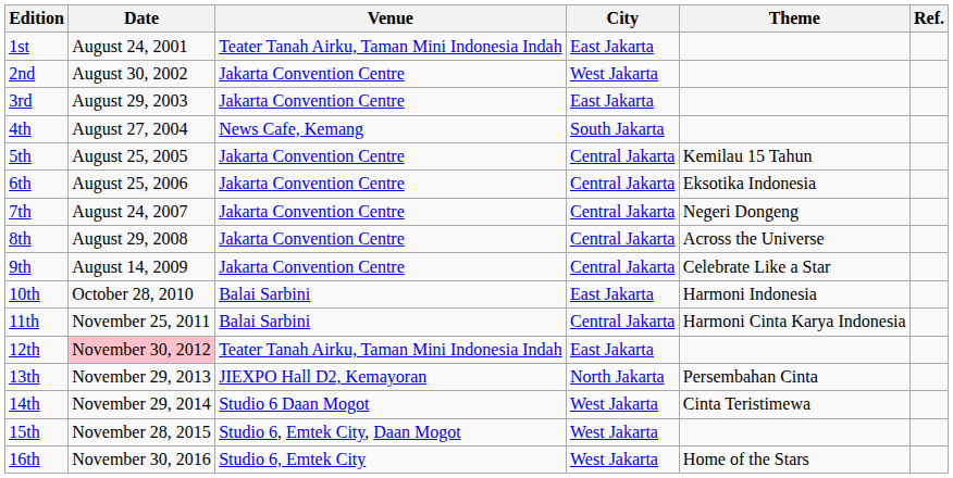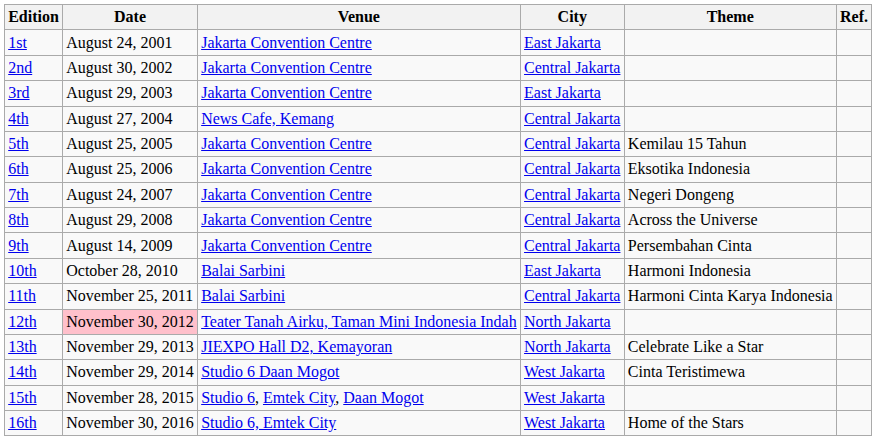 <table class="wikitable">
 <tr>
 <th>Edition</th>
 <th>Date</th>
 <th>Venue</th>
 <th>City</th>
 <th>Theme</th>
 <th>Ref.</th>
 </tr>
 <tr>
 <td><a href='#'>1st</a></td>
 <td>August 24, 2001</td>
-<td><a href='#'>Teater Tanah Airku, Taman Mini Indonesia Indah</a></td>
+<td><a href='#'>Jakarta Convention Centre</a></td>
 <td><a href='#'>East Jakarta</a></td>
 <td></td>
 <td></td>
 </tr>
 <tr>
 <td><a href='#'>2nd</a></td>
 <td>August 30, 2002</td>
 <td><a href='#'>Jakarta Convention Centre</a></td>
-<td><a href='#'>West Jakarta</a></td>
+<td><a href='#'>Central Jakarta</a></td>
 <td></td>
 <td></td>
 </tr>
 <tr>
 <td><a href='#'>3rd</a></td>
 <td>August 29, 2003</td>
 <td><a href='#'>Jakarta Convention Centre</a></td>
 <td><a href='#'>East Jakarta</a></td>
 <td></td>
 <td></td>
 </tr>
 <tr>
 <td><a href='#'>4th</a></td>
 <td>August 27, 2004</td>
 <td><a href='#'>News Cafe, Kemang</a></td>
-<td><a href='#'>South Jakarta</a></td>
+<td><a href='#'>Central Jakarta</a></td>
 <td></td>
 <td></td>
 </tr>
 <tr>
 <td><a href='#'>5th</a></td>
 <td>August 25, 2005</td>
 <td><a href='#'>Jakarta Convention Centre</a></td>
 <td><a href='#'>Central Jakarta</a></td>
 <td>Kemilau 15 Tahun</td>
 <td></td>
 </tr>
 <tr>
 <td><a href='#'>6th</a></td>
 <td>August 25, 2006</td>
 <td><a href='#'>Jakarta Convention Centre</a></td>
 <td><a href='#'>Central Jakarta</a></td>
 <td>Eksotika Indonesia</td>
 <td></td>
 </tr>
 <tr>
 <td><a href='#'>7th</a></td>
 <td>August 24, 2007</td>
 <td><a href='#'>Jakarta Convention Centre</a></td>
 <td><a href='#'>Central Jakarta</a></td>
 <td>Negeri Dongeng</td>
 <td></td>
 </tr>
 <tr>
 <td><a href='#'>8th</a></td>
 <td>August 29, 2008</td>
 <td><a href='#'>Jakarta Convention Centre</a></td>
 <td><a href='#'>Central Jakarta</a></td>
 <td>Across the Universe</td>
 <td></td>
 </tr>
 <tr>
 <td><a href='#'>9th</a></td>
 <td>August 14, 2009</td>
 <td><a href='#'>Jakarta Convention Centre</a></td>
 <td><a href='#'>Central Jakarta</a></td>
-<td>Celebrate Like a Star</td>
+<td>Persembahan Cinta</td>
 <td></td>
 </tr>
 <tr>
 <td><a href='#'>10th</a></td>
 <td>October 28, 2010</td>
 <td><a href='#'>Balai Sarbini</a></td>
 <td><a href='#'>East Jakarta</a></td>
 <td>Harmoni Indonesia</td>
 <td></td>
 </tr>
 <tr>
 <td><a href='#'>11th</a></td>
 <td>November 25, 2011</td>
 <td><a href='#'>Balai Sarbini</a></td>
 <td><a href='#'>Central Jakarta</a></td>
 <td>Harmoni Cinta Karya Indonesia</td>
 <td></td>
 </tr>
 <tr>
 <td><a href='#'>12th</a></td>
 <td style="background: pink;">November 30, 2012</td>
 <td><a href='#'>Teater Tanah Airku, Taman Mini Indonesia Indah</a></td>
-<td><a href='#'>East Jakarta</a></td>
+<td><a href='#'>North Jakarta</a></td>
 <td></td>
 <td></td>
 </tr>
 <tr>
 <td><a href='#'>13th</a></td>
 <td>November 29, 2013</td>
 <td><a href='#'>JIEXPO Hall D2, Kemayoran</a></td>
 <td><a href='#'>North Jakarta</a></td>
-<td>Persembahan Cinta</td>
+<td>Celebrate Like a Star</td>
 <td></td>
 </tr>
 <tr>
 <td><a href='#'>14th</a></td>
 <td>November 29, 2014</td>
 <td><a href='#'>Studio 6 Daan Mogot</a></td>
 <td><a href='#'>West Jakarta</a></td>
 <td>Cinta Teristimewa</td>
 <td></td>
 </tr>
 <tr>
 <td><a href='#'>15th</a></td>
 <td>November 28, 2015</td>
 <td><a href='#'>Studio 6</a>, <a href='#'>Emtek City</a>, <a href='#'>Daan Mogot</a></td>
 <td><a href='#'>West Jakarta</a></td>
 <td></td>
 <td></td>
 </tr>
 <tr>
 <td><a href='#'>16th</a></td>
 <td>November 30, 2016</td>
 <td><a href='#'>Studio 6, Emtek City</a></td>
 <td><a href='#'>West Jakarta</a></td>
 <td>Home of the Stars</td>
 <td></td>
 </tr>
 <tr>
 </tr>
 </table>
